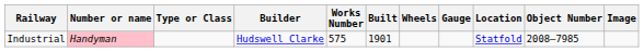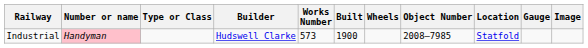 <table class="wikitable sortable">
 <tr>
 <th>Railway</th>
 <th>Number or name</th>
 <th>Type or Class</th>
 <th>Builder</th>
 <th>Works<br>Number</th>
 <th>Built</th>
 <th>Wheels</th>
+<th>Object Number</th>
+<th>Location</th>
 <th>Gauge</th>
-<th>Location</th>
-<th>Object Number</th>
 <th>Image</th>
 </tr>
 <tr>
 <td>Industrial</td>
 <td style="background: pink;"><em>Handyman</em></td>
 <td></td>
 <td><a href='#'>Hudswell Clarke</a></td>
-<td>575</td>
-<td>1901</td>
+<td>573</td>
+<td>1900</td>
 <td></td>
+<td>2008–7985</td>
+<td><a href='#'>Statfold</a></td>
 <td></td>
-<td><a href='#'>Statfold</a></td>
-<td>2008–7985</td>
 <td></td>
 </tr>
 </table>
